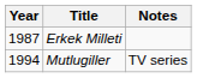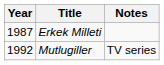 <table class="wikitable">
 <tr>
 <th>Year</th>
 <th>Title</th>
 <th>Notes</th>
 </tr>
 <tr>
 <td rowspan="1">1987</td>
 <td><em>Erkek Milleti</em></td>
 <td></td>
 </tr>
 <tr>
-<td rowspan="1">1994</td>
+<td rowspan="1">1992</td>
 <td><em>Mutlugiller</em></td>
 <td>TV series</td>
 </tr>
 </table>
